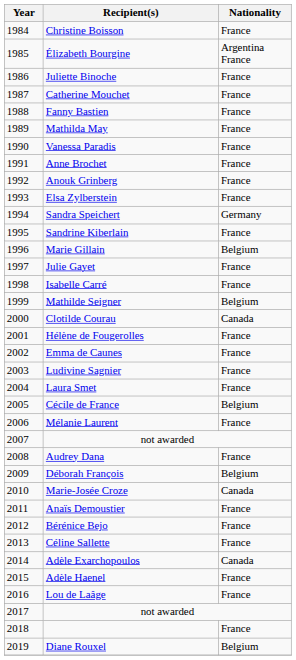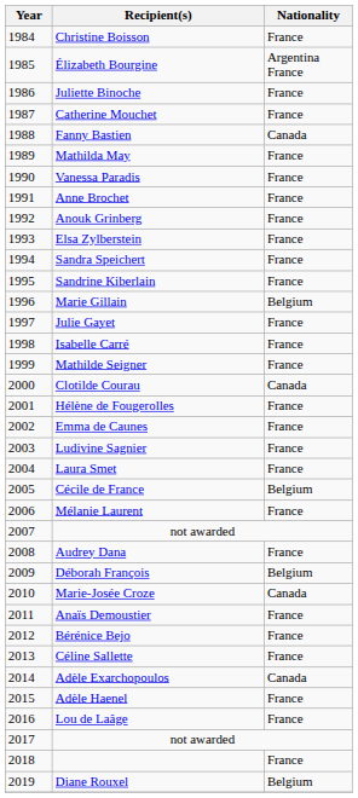 <table class="wikitable plainrowheaders">
 <tr>
 <th scope="col" width="50">Year</th>
 <th scope="col" width="250">Recipient(s)</th>
 <th scope="col" width="100">Nationality</th>
 </tr>
 <tr>
 <td>1984</td>
 <td><a href='#'>Christine Boisson</a></td>
 <td>France</td>
 </tr>
 <tr>
 <td>1985</td>
 <td><a href='#'>Élizabeth Bourgine</a></td>
 <td>Argentina<br>France</td>
 </tr>
 <tr>
 <td>1986</td>
 <td><a href='#'>Juliette Binoche</a></td>
 <td>France</td>
 </tr>
 <tr>
 <td>1987</td>
 <td><a href='#'>Catherine Mouchet</a></td>
 <td>France</td>
 </tr>
 <tr>
 <td>1988</td>
 <td><a href='#'>Fanny Bastien</a></td>
-<td>France</td>
+<td>Canada</td>
 </tr>
 <tr>
 <td>1989</td>
 <td><a href='#'>Mathilda May</a></td>
 <td>France</td>
 </tr>
 <tr>
 <td>1990</td>
 <td><a href='#'>Vanessa Paradis</a></td>
 <td>France</td>
 </tr>
 <tr>
 <td>1991</td>
 <td><a href='#'>Anne Brochet</a></td>
 <td>France</td>
 </tr>
 <tr>
 <td>1992</td>
 <td><a href='#'>Anouk Grinberg</a></td>
 <td>France</td>
 </tr>
 <tr>
 <td>1993</td>
 <td><a href='#'>Elsa Zylberstein</a></td>
 <td>France</td>
 </tr>
 <tr>
 <td>1994</td>
 <td><a href='#'>Sandra Speichert</a></td>
-<td>Germany</td>
+<td>France</td>
 </tr>
 <tr>
 <td>1995</td>
 <td><a href='#'>Sandrine Kiberlain</a></td>
 <td>France</td>
 </tr>
 <tr>
 <td>1996</td>
 <td><a href='#'>Marie Gillain</a></td>
 <td>Belgium</td>
 </tr>
 <tr>
 <td>1997</td>
 <td><a href='#'>Julie Gayet</a></td>
 <td>France</td>
 </tr>
 <tr>
 <td>1998</td>
 <td><a href='#'>Isabelle Carré</a></td>
 <td>France</td>
 </tr>
 <tr>
 <td>1999</td>
 <td><a href='#'>Mathilde Seigner</a></td>
-<td>Belgium</td>
+<td>France</td>
 </tr>
 <tr>
 <td>2000</td>
 <td><a href='#'>Clotilde Courau</a></td>
 <td>Canada</td>
 </tr>
 <tr>
 <td>2001</td>
 <td><a href='#'>Hélène de Fougerolles</a></td>
 <td>France</td>
 </tr>
 <tr>
 <td>2002</td>
 <td><a href='#'>Emma de Caunes</a></td>
 <td>France</td>
 </tr>
 <tr>
 <td>2003</td>
 <td><a href='#'>Ludivine Sagnier</a></td>
 <td>France</td>
 </tr>
 <tr>
 <td>2004</td>
 <td><a href='#'>Laura Smet</a></td>
 <td>France</td>
 </tr>
 <tr>
 <td>2005</td>
 <td><a href='#'>Cécile de France</a></td>
 <td>Belgium</td>
 </tr>
 <tr>
 <td>2006</td>
 <td><a href='#'>Mélanie Laurent</a></td>
 <td>France</td>
 </tr>
 <tr>
 <td>2007</td>
 <td colspan="2" style="text-align: center;">not awarded</td>
 </tr>
 <tr>
 <td>2008</td>
 <td><a href='#'>Audrey Dana</a></td>
 <td>France</td>
 </tr>
 <tr>
 <td>2009</td>
 <td><a href='#'>Déborah François</a></td>
 <td>Belgium</td>
 </tr>
 <tr>
 <td>2010</td>
 <td><a href='#'>Marie-Josée Croze</a></td>
 <td>Canada</td>
 </tr>
 <tr>
 <td>2011</td>
 <td><a href='#'>Anaïs Demoustier</a></td>
 <td>France</td>
 </tr>
 <tr>
 <td>2012</td>
 <td><a href='#'>Bérénice Bejo</a></td>
 <td>France</td>
 </tr>
 <tr>
 <td>2013</td>
 <td><a href='#'>Céline Sallette</a></td>
 <td>France</td>
 </tr>
 <tr>
 <td>2014</td>
 <td><a href='#'>Adèle Exarchopoulos</a></td>
 <td>Canada</td>
 </tr>
 <tr>
 <td>2015</td>
 <td><a href='#'>Adèle Haenel</a></td>
 <td>France</td>
 </tr>
 <tr>
 <td>2016</td>
 <td><a href='#'>Lou de Laâge</a></td>
 <td>France</td>
 </tr>
 <tr>
 <td>2017</td>
 <td colspan="2" style="text-align: center;">not awarded</td>
 </tr>
 <tr>
 <td>2018</td>
 <td></td>
 <td>France</td>
 </tr>
 <tr>
 <td>2019</td>
 <td><a href='#'>Diane Rouxel</a></td>
 <td>Belgium</td>
 </tr>
 <tr>
 </tr>
 </table>
